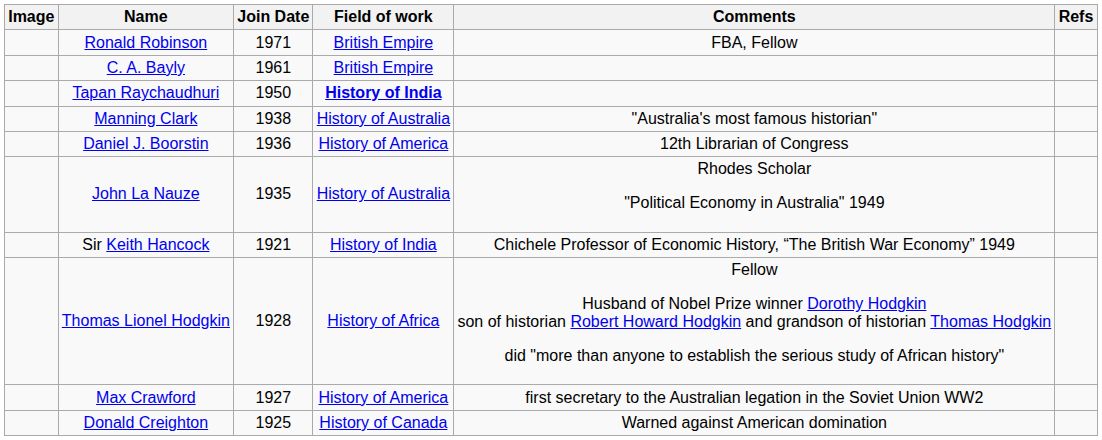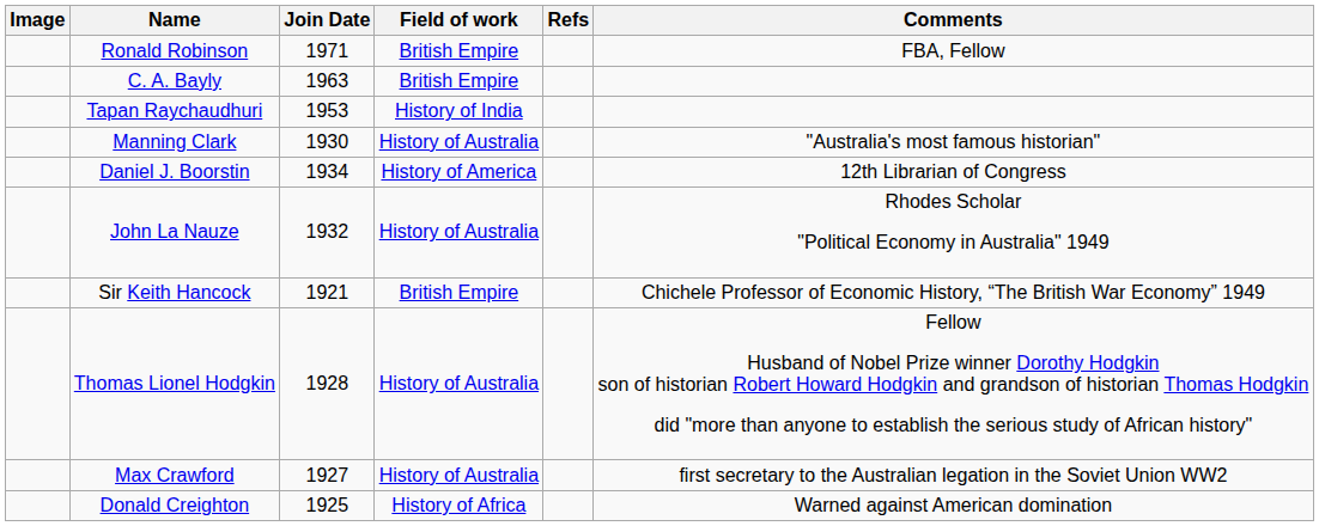 <table class="wikitable sortable" style="text-align:center; border:none;">
 <tr>
 <th class="unsortable">Image</th>
 <th>Name</th>
 <th>Join Date</th>
 <th>Field of work</th>
+<th>Refs</th>
 <th>Comments</th>
-<th>Refs</th>
 </tr>
 <tr>
 <td></td>
 <td><a href='#'>Ronald Robinson</a></td>
 <td>1971</td>
 <td><a href='#'>British Empire</a></td>
+<td></td>
 <td>FBA, Fellow</td>
-<td></td>
 </tr>
 <tr>
 <td></td>
 <td><a href='#'>C. A. Bayly </a></td>
-<td>1961</td>
+<td>1963</td>
 <td><a href='#'>British Empire</a></td>
 <td></td>
 <td></td>
 </tr>
 <tr>
 <td></td>
 <td><a href='#'>Tapan Raychaudhuri </a></td>
-<td>1950</td>
-<td><strong><a href='#'>History of India</a></strong></td>
+<td>1953</td>
+<td><a href='#'>History of India</a></td>
 <td></td>
 <td></td>
 </tr>
 <tr>
 <td></td>
 <td><a href='#'>Manning Clark</a></td>
-<td>1938</td>
+<td>1930</td>
 <td><a href='#'>History of Australia</a></td>
+<td></td>
 <td>"Australia's most famous historian"</td>
-<td></td>
 </tr>
 <tr>
 <td></td>
 <td><a href='#'>Daniel J. Boorstin </a></td>
-<td>1936</td>
+<td>1934</td>
 <td><a href='#'>History of America</a></td>
+<td></td>
 <td>12th Librarian of Congress</td>
-<td></td>
 </tr>
 <tr>
 <td></td>
 <td><a href='#'>John La Nauze </a></td>
-<td>1935</td>
+<td>1932</td>
 <td><a href='#'>History of Australia</a></td>
+<td></td>
 <td>Rhodes Scholar<p>"Political Economy in Australia" 1949</p></td>
-<td></td>
 </tr>
 <tr>
 <td></td>
 <td>Sir <a href='#'>Keith Hancock</a></td>
 <td>1921</td>
-<td><a href='#'>History of India</a></td>
+<td><a href='#'>British Empire</a></td>
+<td></td>
 <td>Chichele Professor of Economic History, “The British War Economy” 1949</td>
-<td></td>
 </tr>
 <tr>
 <td></td>
 <td><a href='#'>Thomas Lionel Hodgkin</a></td>
 <td>1928</td>
-<td><a href='#'>History of Africa</a></td>
+<td><a href='#'>History of Australia</a></td>
+<td></td>
 <td>Fellow<p>Husband of Nobel Prize winner <a href='#'>Dorothy Hodgkin</a><br>son of historian <a href='#'>Robert Howard Hodgkin</a> and grandson of historian <a href='#'>Thomas Hodgkin</a></p><p>did "more than anyone to establish the serious study of African history"</p></td>
-<td></td>
 </tr>
 <tr>
 <td></td>
 <td><a href='#'>Max Crawford</a></td>
 <td>1927</td>
-<td><a href='#'>History of America</a></td>
+<td><a href='#'>History of Australia </a></td>
+<td></td>
 <td>first secretary to the Australian legation in the Soviet Union WW2</td>
-<td></td>
 </tr>
 <tr>
 <td></td>
 <td><a href='#'>Donald Creighton</a></td>
 <td>1925</td>
-<td><a href='#'>History of Canada</a></td>
+<td><a href='#'>History of Africa</a></td>
+<td></td>
 <td>Warned against American domination</td>
-<td></td>
 </tr>
 </table>
